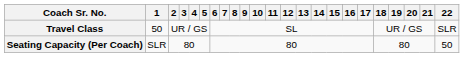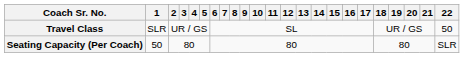 <table class="wikitable" style="text-align: center; font-size: small;">
 <tr>
 <th>Coach Sr. No.</th>
 <th>1</th>
 <th>2</th>
 <th>3</th>
 <th>4</th>
 <th>5</th>
 <th>6</th>
 <th>7</th>
 <th>8</th>
 <th>9</th>
 <th>10</th>
 <th>11</th>
 <th>12</th>
 <th>13</th>
 <th>14</th>
 <th>15</th>
 <th>16</th>
 <th>17</th>
 <th>18</th>
 <th>19</th>
 <th>20</th>
 <th>21</th>
 <th>22</th>
 </tr>
 <tr>
 <th>Travel Class</th>
-<td>50</td>
+<td>SLR</td>
 <td colspan="4">UR / GS</td>
 <td colspan="12">SL</td>
 <td colspan="4">UR / GS</td>
-<td>SLR</td>
+<td>50</td>
 </tr>
 <tr>
 <th>Seating Capacity (Per Coach)</th>
-<td>SLR</td>
+<td>50</td>
 <td colspan="4">80</td>
 <td colspan="12">80</td>
 <td colspan="4">80</td>
-<td>50</td>
+<td>SLR</td>
 </tr>
 </table>
